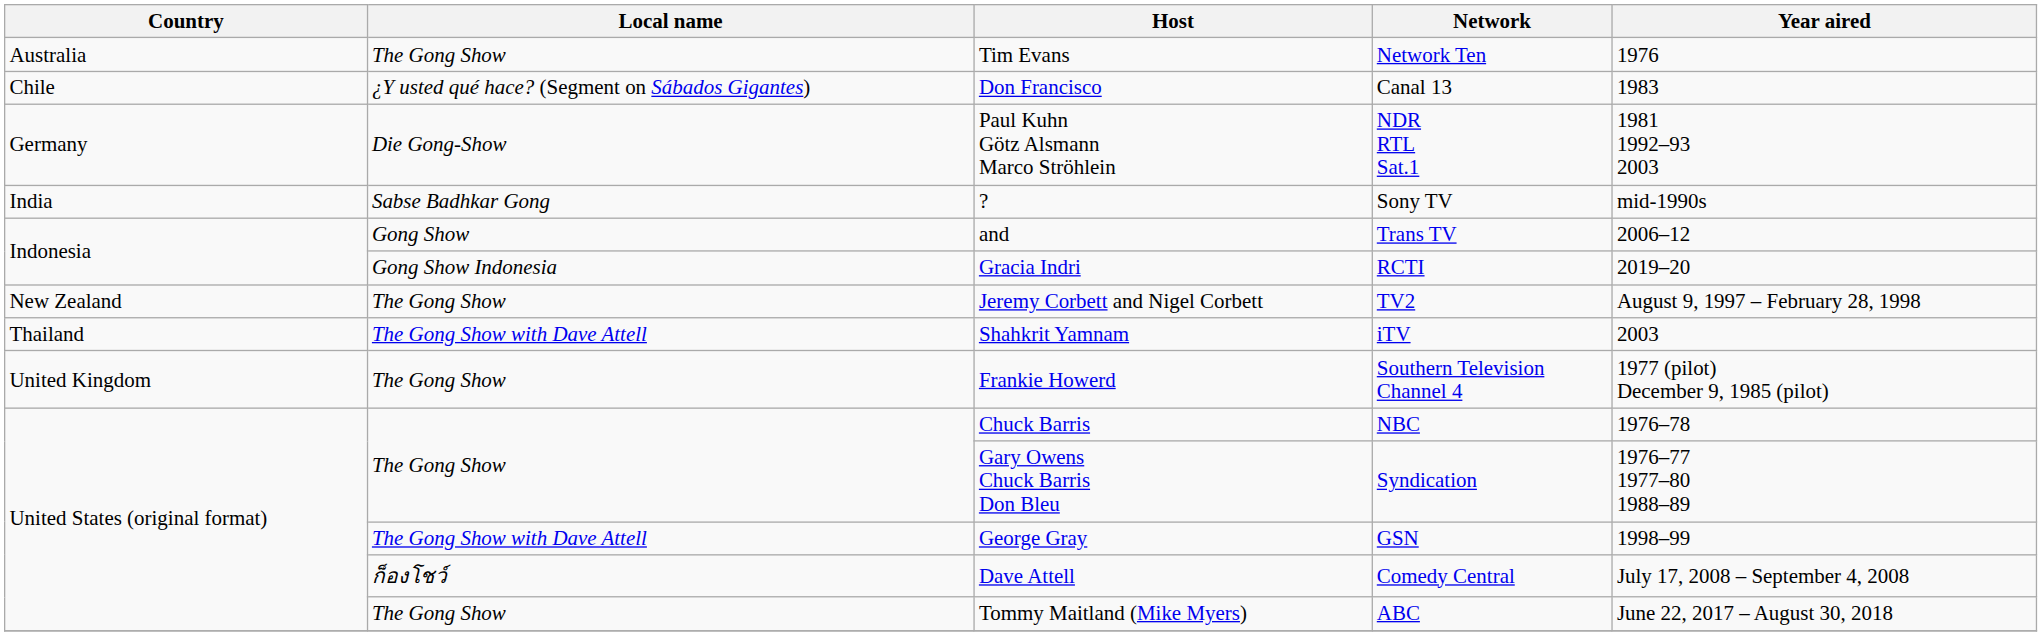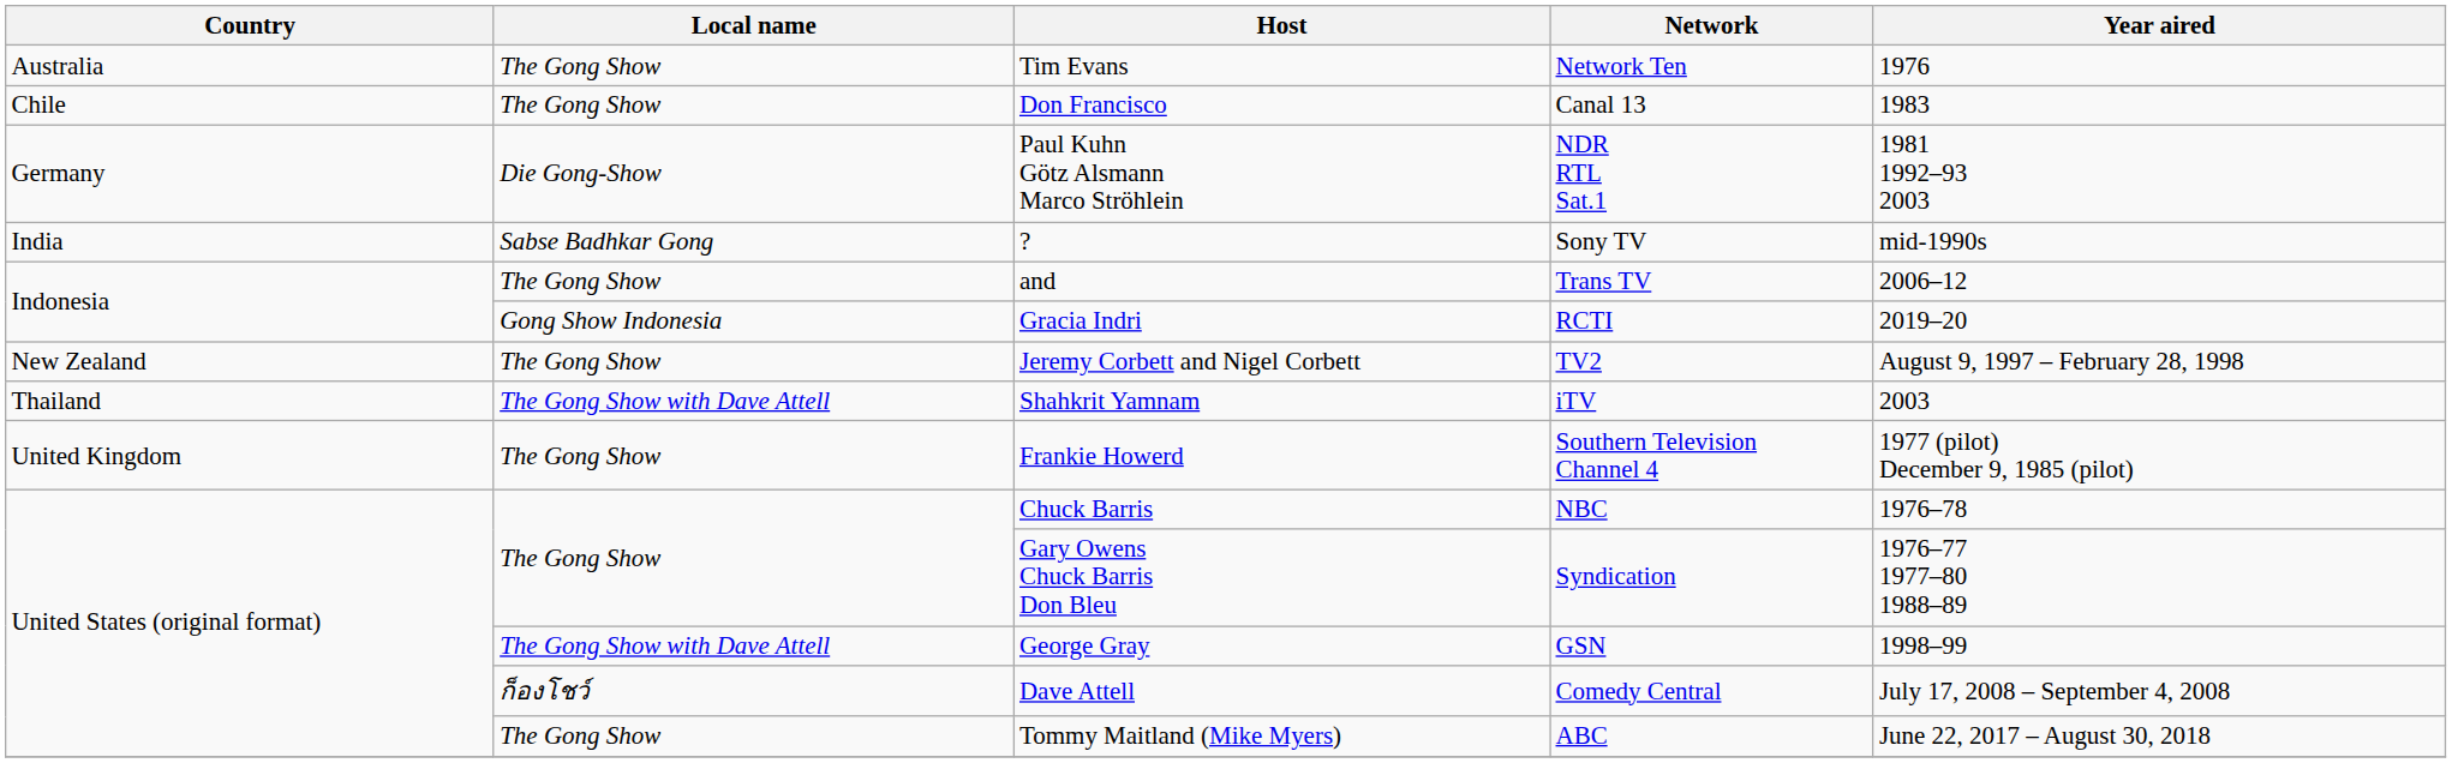 <table class="wikitable" style="width:98%;">
 <tr>
 <th>Country</th>
 <th>Local name</th>
 <th>Host</th>
 <th>Network</th>
 <th>Year aired</th>
 </tr>
 <tr>
 <td>Australia</td>
 <td><em>The Gong Show</em></td>
 <td>Tim Evans</td>
 <td><a href='#'>Network Ten</a></td>
 <td>1976</td>
 </tr>
 <tr>
 <td>Chile</td>
-<td><em>¿Y usted qué hace?</em> (Segment on <em><a href='#'>Sábados Gigantes</a></em>)</td>
+<td><em>The Gong Show</em></td>
 <td><a href='#'>Don Francisco</a></td>
 <td>Canal 13</td>
 <td>1983</td>
 </tr>
 <tr>
 <td>Germany</td>
 <td><em>Die Gong-Show</em></td>
 <td>Paul Kuhn<br>Götz Alsmann<br>Marco Ströhlein</td>
 <td><a href='#'>NDR</a><br><a href='#'>RTL</a><br><a href='#'>Sat.1</a></td>
 <td>1981<br>1992–93<br>2003</td>
 </tr>
 <tr>
 <td>India</td>
 <td><em>Sabse Badhkar Gong</em></td>
 <td>?</td>
 <td>Sony TV</td>
 <td>mid-1990s</td>
 </tr>
 <tr>
 <td rowspan=2>Indonesia</td>
-<td rowspan=1><em>Gong Show</em></td>
+<td><em>The Gong Show</em></td>
 <td> and </td>
 <td><a href='#'>Trans TV</a></td>
 <td>2006–12</td>
 </tr>
 <tr>
 <td><em>Gong Show Indonesia</em></td>
 <td><a href='#'>Gracia Indri</a></td>
 <td><a href='#'>RCTI</a></td>
 <td>2019–20</td>
 </tr>
 <tr>
 <td>New Zealand</td>
 <td><em>The Gong Show</em></td>
 <td><a href='#'>Jeremy Corbett</a> and Nigel Corbett</td>
 <td><a href='#'>TV2</a></td>
 <td>August 9, 1997 – February 28, 1998</td>
 </tr>
 <tr>
 <td>Thailand</td>
 <td><em><a href='#'>The Gong Show with Dave Attell</a></em></td>
 <td><a href='#'>Shahkrit Yamnam</a></td>
 <td><a href='#'>iTV</a></td>
 <td>2003</td>
 </tr>
 <tr>
 <td>United Kingdom</td>
 <td><em>The Gong Show</em></td>
 <td><a href='#'>Frankie Howerd</a></td>
 <td><a href='#'>Southern Television</a><br><a href='#'>Channel 4</a></td>
 <td>1977 (pilot)<br>December 9, 1985 (pilot)</td>
 </tr>
 <tr>
 <td rowspan=5>United States (original format)</td>
 <td rowspan=2><em>The Gong Show</em></td>
 <td><a href='#'>Chuck Barris</a></td>
 <td><a href='#'>NBC</a></td>
 <td>1976–78</td>
 </tr>
 <tr>
 <td><a href='#'>Gary Owens</a><br><a href='#'>Chuck Barris</a><br><a href='#'>Don Bleu</a></td>
 <td rowspan=1><a href='#'>Syndication</a></td>
 <td rowspan-1>1976–77<br>1977–80<br>1988–89</td>
 </tr>
 <tr>
 <td><em><a href='#'>The Gong Show with Dave Attell</a></em></td>
 <td><a href='#'>George Gray</a></td>
 <td><a href='#'>GSN</a></td>
 <td>1998–99</td>
 </tr>
 <tr>
 <td><em>ก็องโชว์</em></td>
 <td><a href='#'>Dave Attell</a></td>
 <td><a href='#'>Comedy Central</a></td>
 <td>July 17, 2008 – September 4, 2008</td>
 </tr>
 <tr>
 <td><em>The Gong Show</em></td>
 <td>Tommy Maitland (<a href='#'>Mike Myers</a>)</td>
 <td><a href='#'>ABC</a></td>
 <td>June 22, 2017 – August 30, 2018</td>
 </tr>
 <tr>
 </tr>
 </table>
